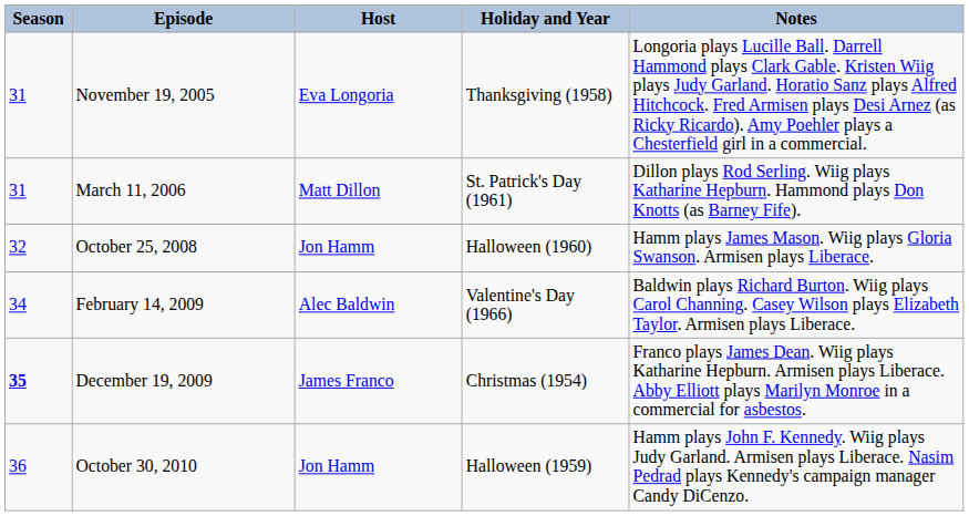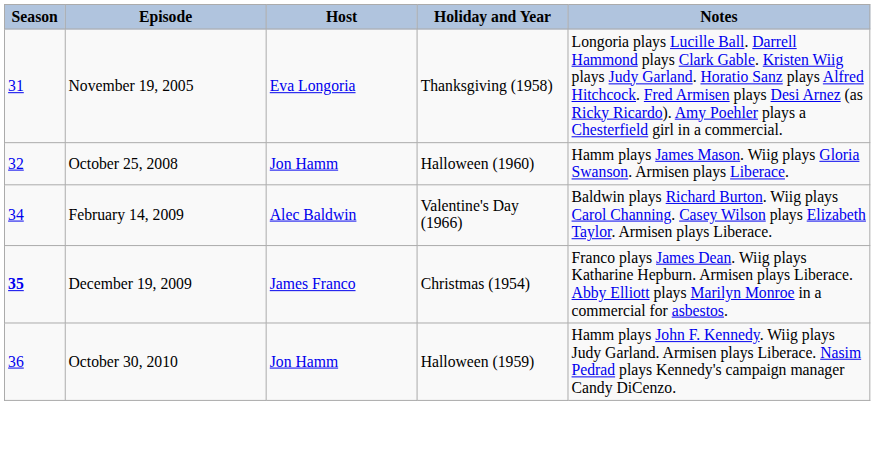 <table class="wikitable" style="width:100%">
 <tr>
 <th style="background:#B0C4DE;" width="5%">Season</th>
 <th style="background:#B0C4DE;" width="20%">Episode</th>
 <th style="background:#B0C4DE;" width="15%">Host</th>
 <th style="background:#B0C4DE;" width="15%">Holiday and Year</th>
 <th style="background:#B0C4DE;" width="30%">Notes</th>
 </tr>
 <tr>
 <td><a href='#'>31</a></td>
 <td>November 19, 2005</td>
 <td><a href='#'>Eva Longoria</a></td>
 <td>Thanksgiving (1958)</td>
 <td>Longoria plays <a href='#'>Lucille Ball</a>.  <a href='#'>Darrell Hammond</a> plays <a href='#'>Clark Gable</a>. <a href='#'>Kristen Wiig</a> plays <a href='#'>Judy Garland</a>. <a href='#'>Horatio Sanz</a> plays <a href='#'>Alfred Hitchcock</a>. <a href='#'>Fred Armisen</a> plays <a href='#'>Desi Arnez</a> (as <a href='#'>Ricky Ricardo</a>). <a href='#'>Amy Poehler</a> plays a <a href='#'>Chesterfield</a> girl in a commercial.</td>
-</tr>
-<tr>
-<td><a href='#'>31</a></td>
-<td>March 11, 2006</td>
-<td><a href='#'>Matt Dillon</a></td>
-<td>St. Patrick's Day (1961)</td>
-<td>Dillon plays <a href='#'>Rod Serling</a>. Wiig plays <a href='#'>Katharine Hepburn</a>. Hammond plays <a href='#'>Don Knotts</a> (as <a href='#'>Barney Fife</a>).</td>
 </tr>
 <tr>
 <td><a href='#'>32</a></td>
 <td>October 25, 2008</td>
 <td><a href='#'>Jon Hamm</a></td>
 <td>Halloween (1960)</td>
 <td>Hamm plays <a href='#'>James Mason</a>. Wiig plays <a href='#'>Gloria Swanson</a>. Armisen plays <a href='#'>Liberace</a>.</td>
 </tr>
 <tr>
 <td><a href='#'>34</a></td>
 <td>February 14, 2009</td>
 <td><a href='#'>Alec Baldwin</a></td>
 <td>Valentine's Day (1966)</td>
 <td>Baldwin plays <a href='#'>Richard Burton</a>. Wiig plays <a href='#'>Carol Channing</a>. <a href='#'>Casey Wilson</a> plays <a href='#'>Elizabeth Taylor</a>. Armisen plays Liberace.</td>
 </tr>
 <tr>
 <td><strong><a href='#'>35</a></strong></td>
 <td>December 19, 2009</td>
 <td><a href='#'>James Franco</a></td>
 <td>Christmas (1954)</td>
 <td>Franco plays <a href='#'>James Dean</a>. Wiig plays Katharine Hepburn. Armisen plays Liberace. <a href='#'>Abby Elliott</a> plays <a href='#'>Marilyn Monroe</a> in a commercial for <a href='#'>asbestos</a>.</td>
 </tr>
 <tr>
 <td><a href='#'>36</a></td>
 <td>October 30, 2010</td>
 <td><a href='#'>Jon Hamm</a></td>
 <td>Halloween (1959)</td>
 <td>Hamm plays <a href='#'>John F. Kennedy</a>. Wiig plays Judy Garland. Armisen plays Liberace. <a href='#'>Nasim Pedrad</a> plays Kennedy's campaign manager Candy DiCenzo.</td>
 </tr>
 </table>
